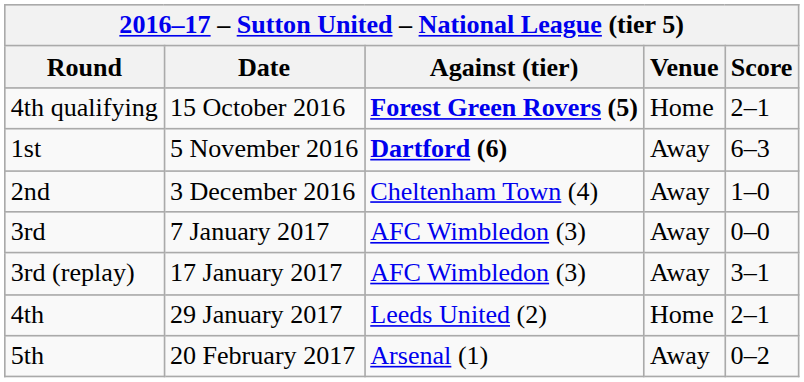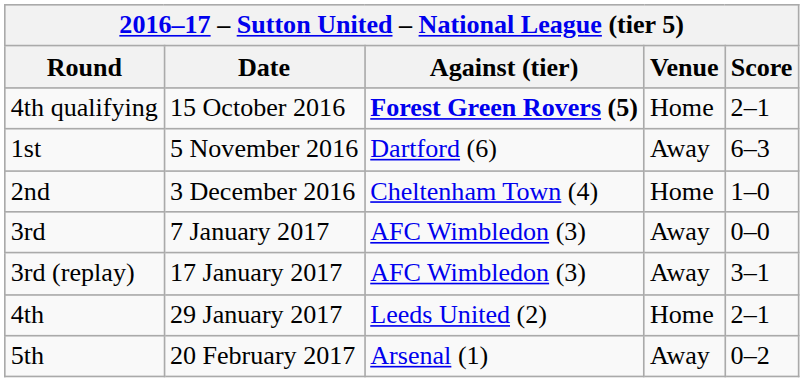 <table class="wikitable">
 <tr>
 <th colspan=5><strong><a href='#'>2016–17</a> – <a href='#'>Sutton United</a> – <a href='#'>National League</a> (tier 5)</strong></th>
 </tr>
 <tr>
 <th>Round</th>
 <th>Date</th>
 <th>Against (tier)</th>
 <th>Venue</th>
 <th>Score</th>
 </tr>
 <tr>
 <td>4th qualifying</td>
 <td>15 October 2016</td>
 <td><strong><a href='#'>Forest Green Rovers</a> (5)</strong></td>
 <td>Home</td>
 <td>2–1</td>
 </tr>
 <tr>
 <td>1st</td>
 <td>5 November 2016</td>
-<td><strong><a href='#'>Dartford</a> (6)</strong></td>
+<td><a href='#'>Dartford</a> (6)</td>
 <td>Away</td>
 <td>6–3</td>
 </tr>
 <tr>
 <td>2nd</td>
 <td>3 December 2016</td>
 <td><a href='#'>Cheltenham Town</a> (4)</td>
-<td>Away</td>
+<td>Home</td>
 <td>1–0</td>
 </tr>
 <tr>
 <td>3rd</td>
 <td>7 January 2017</td>
 <td><a href='#'>AFC Wimbledon</a> (3)</td>
 <td>Away</td>
 <td>0–0</td>
 </tr>
 <tr>
 <td>3rd (replay)</td>
 <td>17 January 2017</td>
 <td><a href='#'>AFC Wimbledon</a> (3)</td>
 <td>Away</td>
 <td>3–1</td>
 </tr>
 <tr>
 <td>4th</td>
 <td>29 January 2017</td>
 <td><a href='#'>Leeds United</a> (2)</td>
 <td>Home</td>
 <td>2–1</td>
 </tr>
 <tr>
 <td>5th</td>
 <td>20 February 2017</td>
 <td><a href='#'>Arsenal</a> (1)</td>
 <td>Away</td>
 <td>0–2</td>
 </tr>
 </table>
